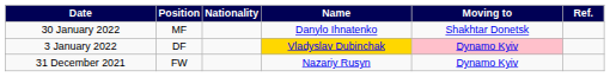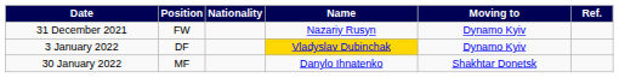 <table class="wikitable" style="text-align:center; font-size:90%; ">
 <tr>
 <th style="background:#000055; color:white; width:200px;">Date</th>
 <th style="background:#000055; color:white; width:50px;">Position</th>
 <th style="background:#000055; color:white; width:50px;">Nationality</th>
 <th style="background:#000055; color:white; width:200px;">Name</th>
 <th style="background:#000055; color:white; width:200px;">Moving to</th>
 <th style="background:#000055; color:white; width:50px;">Ref.</th>
 </tr>
 <tr>
+<td>31 December 2021</td>
+<td>FW</td>
+<td></td>
+<td><a href='#'>Nazariy Rusyn</a></td>
+<td> <a href='#'>Dynamo Kyiv</a></td>
+<td></td>
+</tr>
+<tr>
+<td>3 January 2022</td>
+<td>DF</td>
+<td></td>
+<td style="background: gold;"><a href='#'>Vladyslav Dubinchak</a></td>
+<td> <a href='#'>Dynamo Kyiv</a></td>
+<td></td>
+</tr>
+<tr>
 <td>30 January 2022</td>
 <td>MF</td>
 <td></td>
 <td><a href='#'>Danylo Ihnatenko</a></td>
 <td> <a href='#'>Shakhtar Donetsk</a></td>
 <td></td>
 </tr>
-<tr>
-<td>3 January 2022</td>
-<td>DF</td>
-<td></td>
-<td style="background: gold;"><a href='#'>Vladyslav Dubinchak</a></td>
-<td style="background: pink;"> <a href='#'>Dynamo Kyiv</a></td>
-<td></td>
-</tr>
-<tr>
-<td>31 December 2021</td>
-<td>FW</td>
-<td></td>
-<td><a href='#'>Nazariy Rusyn</a></td>
-<td> <a href='#'>Dynamo Kyiv</a></td>
-<td></td>
-</tr>
 </table>
